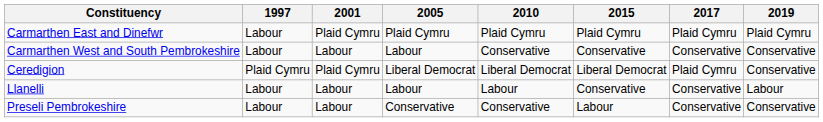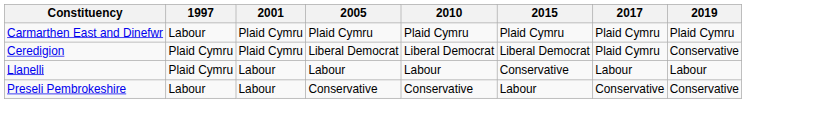 <table class="wikitable">
 <tr>
 <th>Constituency</th>
 <th>1997</th>
 <th>2001</th>
 <th>2005</th>
 <th>2010</th>
 <th>2015</th>
 <th>2017</th>
 <th>2019</th>
 </tr>
 <tr>
 <td><a href='#'>Carmarthen East and Dinefwr</a></td>
 <td bgcolor=>Labour</td>
 <td bgcolor=>Plaid Cymru</td>
 <td bgcolor=>Plaid Cymru</td>
 <td bgcolor=>Plaid Cymru</td>
 <td bgcolor=>Plaid Cymru</td>
 <td bgcolor=>Plaid Cymru</td>
 <td bgcolor=>Plaid Cymru</td>
 </tr>
 <tr>
-<td><a href='#'>Carmarthen West and South Pembrokeshire</a></td>
-<td bgcolor=>Labour</td>
-<td bgcolor=>Labour</td>
-<td bgcolor=>Labour</td>
-<td bgcolor=>Conservative</td>
-<td bgcolor=>Conservative</td>
-<td bgcolor=>Conservative</td>
-<td bgcolor=>Conservative</td>
-</tr>
-<tr>
 <td><a href='#'>Ceredigion</a></td>
 <td bgcolor=>Plaid Cymru</td>
 <td bgcolor=>Plaid Cymru</td>
 <td bgcolor=>Liberal Democrat</td>
 <td bgcolor=>Liberal Democrat</td>
 <td bgcolor=>Liberal Democrat</td>
 <td bgcolor=>Plaid Cymru</td>
 <td bgcolor=>Conservative</td>
 </tr>
 <tr>
 <td><a href='#'>Llanelli</a></td>
-<td bgcolor=>Labour</td>
+<td bgcolor=>Plaid Cymru</td>
 <td bgcolor=>Labour</td>
 <td bgcolor=>Labour</td>
 <td bgcolor=>Labour</td>
 <td bgcolor=>Conservative</td>
-<td bgcolor=>Conservative</td>
+<td bgcolor=>Labour</td>
 <td bgcolor=>Labour</td>
 </tr>
 <tr>
 <td><a href='#'>Preseli Pembrokeshire</a></td>
 <td bgcolor=>Labour</td>
 <td bgcolor=>Labour</td>
 <td bgcolor=>Conservative</td>
 <td bgcolor=>Conservative</td>
 <td bgcolor=>Labour</td>
 <td bgcolor=>Conservative</td>
 <td bgcolor=>Conservative</td>
 </tr>
 </table>
